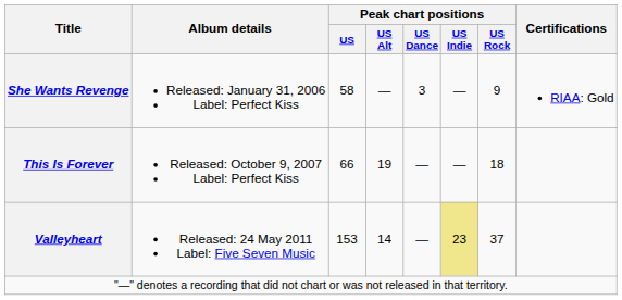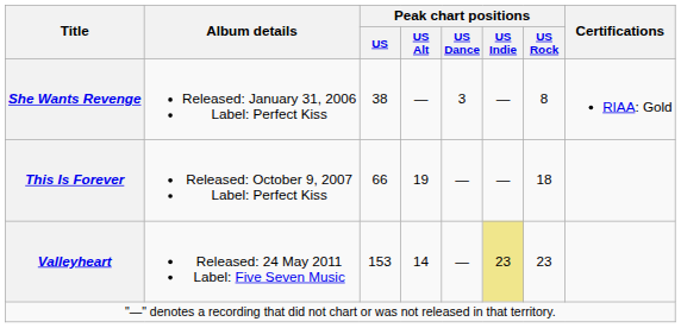 <table class="wikitable plainrowheaders" style="text-align:center;">
 <tr>
 <th scope="col" rowspan="2">Title</th>
 <th scope="col" rowspan="2">Album details</th>
 <th scope="col" colspan="5">Peak chart positions</th>
 <th rowspan="2">Certifications</th>
 </tr>
 <tr>
 <th style="width:3em;font-size:85%;"><a href='#'>US</a><br></th>
 <th style="width:3em;font-size:85%;"><a href='#'>US<br>Alt</a><br></th>
 <th style="width:3em;font-size:85%;"><a href='#'>US<br>Dance</a><br></th>
 <th style="width:3em;font-size:85%;"><a href='#'>US<br>Indie</a><br></th>
 <th style="width:3em;font-size:85%;"><a href='#'>US<br>Rock</a><br></th>
 </tr>
 <tr>
 <th scope="row"><em><a href='#'>She Wants Revenge</a></em></th>
 <td><br><ul><li>Released: January 31, 2006</li><li>Label: Perfect Kiss</li></ul></td>
-<td style="text-align:center;">58</td>
+<td style="text-align:center;">38</td>
 <td style="text-align:center;">—</td>
 <td style="text-align:center;">3</td>
 <td style="text-align:center;">—</td>
-<td style="text-align:center;">9</td>
+<td style="text-align:center;">8</td>
 <td><br><ul><li><a href='#'>RIAA</a>: Gold</li></ul></td>
 </tr>
 <tr>
 <th scope="row"><em><a href='#'>This Is Forever</a></em></th>
 <td><br><ul><li>Released: October 9, 2007</li><li>Label: Perfect Kiss</li></ul></td>
 <td style="text-align:center;">66</td>
 <td style="text-align:center;">19</td>
 <td style="text-align:center;">—</td>
 <td style="text-align:center;">—</td>
 <td style="text-align:center;">18</td>
 <td></td>
 </tr>
 <tr>
 <th scope="row"><em><a href='#'>Valleyheart</a></em></th>
 <td><br><ul><li>Released: 24 May 2011</li><li>Label: <a href='#'>Five Seven Music</a></li></ul></td>
 <td style="text-align:center;">153</td>
 <td style="text-align:center;">14</td>
 <td style="text-align:center;">—</td>
 <td style="background: khaki; text-align:center;">23</td>
-<td style="text-align:center;">37</td>
+<td style="text-align:center;">23</td>
 <td></td>
 </tr>
 <tr>
 <td colspan="10" style="font-size:90%">"—" denotes a recording that did not chart or was not released in that territory.</td>
 </tr>
 </table>
